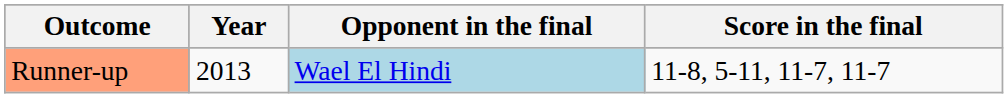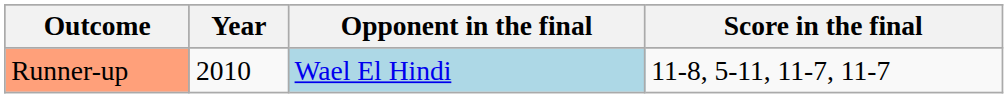 <table class="sortable wikitable">
 <tr>
 <th width="100">Outcome</th>
 <th width="50">Year</th>
 <th width="200">Opponent in the final</th>
 <th width="200">Score in the final</th>
 </tr>
 <tr>
 <td bgcolor="ffa07a">Runner-up</td>
-<td>2013</td>
+<td>2010</td>
 <td style="background: lightblue;">   <a href='#'>Wael El Hindi</a></td>
 <td>11-8, 5-11, 11-7, 11-7</td>
 </tr>
 </table>
